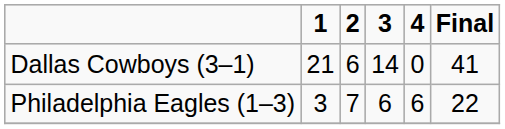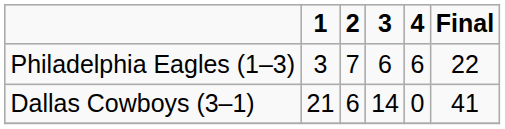 <table class="wikitable" 80%>
 <tr align="center">
 <td></td>
 <td><strong>1</strong></td>
 <td><strong>2</strong></td>
 <td><strong>3</strong></td>
 <td><strong>4</strong></td>
 <td><strong>Final</strong></td>
 </tr>
 <tr align="center" bgcolor="">
+<td – align="left">Philadelphia Eagles  (1–3)</td>
+<td>3</td>
+<td>7</td>
+<td>6</td>
+<td>6</td>
+<td>22</td>
+</tr>
+<tr align="center" bgcolor="">
 <td – align="left">Dallas Cowboys (3–1)</td>
 <td>21</td>
 <td>6</td>
 <td>14</td>
 <td>0</td>
 <td>41</td>
 </tr>
 <tr align="center" bgcolor="">
-<td – align="left">Philadelphia Eagles  (1–3)</td>
-<td>3</td>
-<td>7</td>
-<td>6</td>
-<td>6</td>
-<td>22</td>
-</tr>
-<tr align="center" bgcolor="">
 </tr>
 </table>
